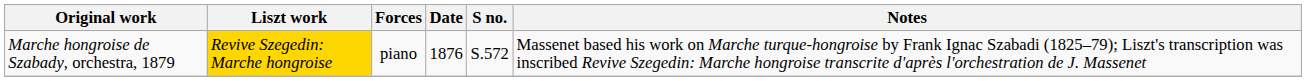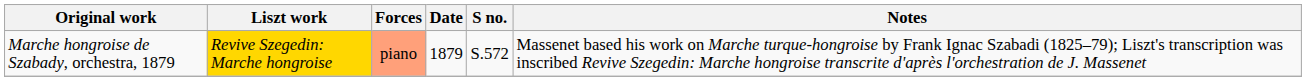 <table class="wikitable">
 <tr>
 <th>Original work</th>
 <th>Liszt work</th>
 <th>Forces</th>
 <th>Date</th>
 <th>S no.</th>
 <th>Notes</th>
 </tr>
 <tr>
 <td><em>Marche hongroise de Szabady</em>, orchestra, 1879</td>
 <td style="background: gold;"><em>Revive Szegedin: Marche hongroise</em></td>
-<td style="text-align: center">piano</td>
-<td>1876</td>
+<td style="background: lightsalmon; text-align: center">piano</td>
+<td>1879</td>
 <td>S.572</td>
 <td>Massenet based his work on <em>Marche turque-hongroise</em> by Frank Ignac Szabadi (1825–79); Liszt's transcription was inscribed <em>Revive Szegedin: Marche hongroise transcrite d'après l'orchestration de J. Massenet</em></td>
 </tr>
 <tr>
 </tr>
 </table>
